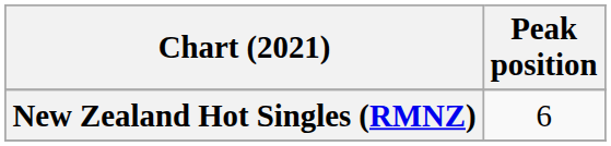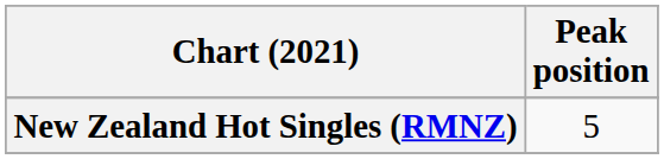 <table class="wikitable sortable plainrowheaders" style="text-align:center">
 <tr>
 <th scope="col">Chart (2021)</th>
 <th scope="col">Peak<br>position</th>
 </tr>
 <tr>
 </tr>
 <tr>
 </tr>
 <tr>
 </tr>
 <tr>
 </tr>
 <tr>
 <th scope="row">New Zealand Hot Singles (<a href='#'>RMNZ</a>)</th>
-<td>6</td>
+<td>5</td>
 </tr>
 <tr>
 </tr>
 <tr>
 </tr>
 <tr>
 </tr>
 </table>
